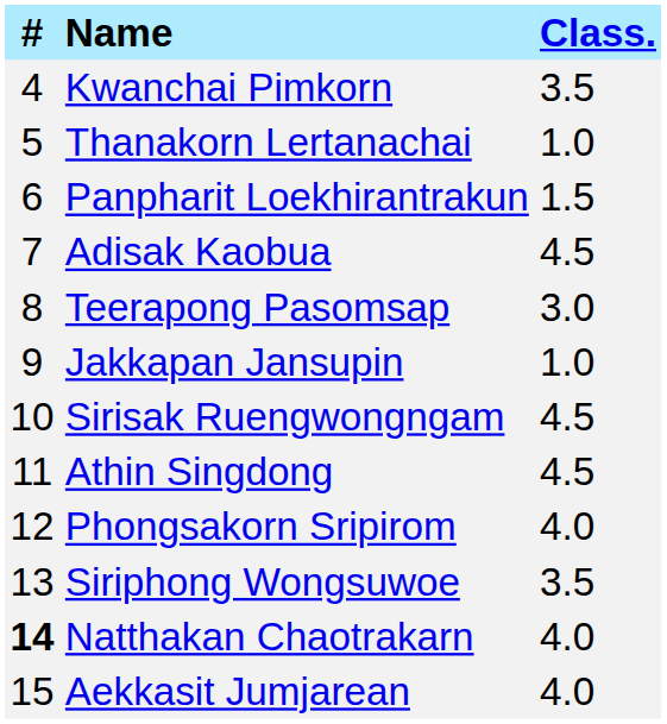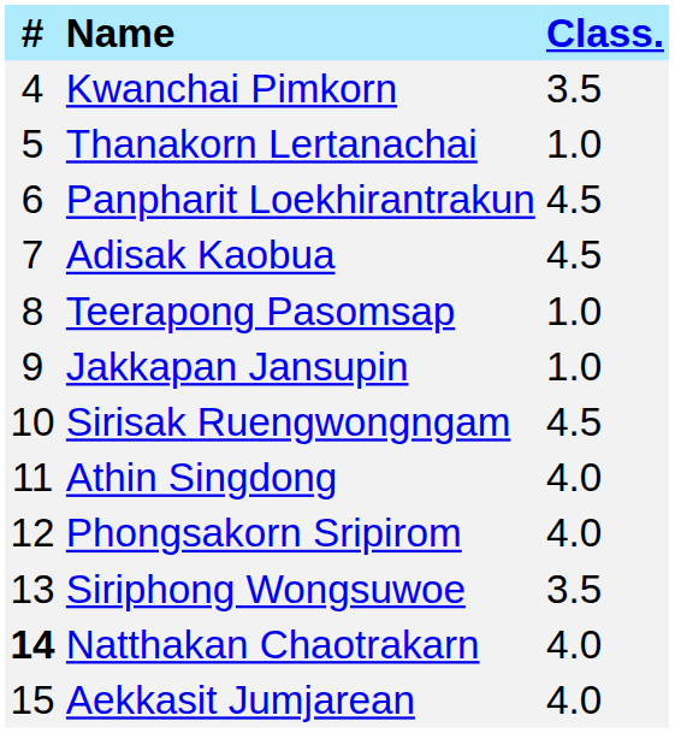 <table border=0 cellpadding=2 cellspacing=0  |- bgcolor=#F2F2F2 style="text-align:center; font-size:90%;">
 <tr bgcolor=#ADEBFD>
 <th>#</th>
 <th align=left>Name</th>
 <th align=left><a href='#'>Class.</a></th>
 </tr>
 <tr>
 <td>4</td>
 <td align=left><a href='#'>Kwanchai Pimkorn</a></td>
 <td align=left>3.5</td>
 </tr>
 <tr>
 <td>5</td>
 <td align=left><a href='#'>Thanakorn Lertanachai</a></td>
 <td align=left>1.0</td>
 </tr>
 <tr>
 <td>6</td>
 <td align=left><a href='#'>Panpharit Loekhirantrakun</a></td>
-<td align=left>1.5</td>
+<td align=left>4.5</td>
 </tr>
 <tr>
 <td>7</td>
 <td align=left><a href='#'>Adisak Kaobua</a></td>
 <td align=left>4.5</td>
 </tr>
 <tr>
 <td>8</td>
 <td align=left><a href='#'>Teerapong Pasomsap</a></td>
-<td align=left>3.0</td>
+<td align=left>1.0</td>
 </tr>
 <tr>
 <td>9</td>
 <td align=left><a href='#'>Jakkapan Jansupin</a></td>
 <td align=left>1.0</td>
 </tr>
 <tr>
 <td>10</td>
 <td align=left><a href='#'>Sirisak Ruengwongngam</a></td>
 <td align=left>4.5</td>
 </tr>
 <tr>
 <td>11</td>
 <td align=left><a href='#'>Athin Singdong</a></td>
-<td align=left>4.5</td>
+<td align=left>4.0</td>
 </tr>
 <tr>
 <td>12</td>
 <td align=left><a href='#'>Phongsakorn Sripirom</a></td>
 <td align=left>4.0</td>
 </tr>
 <tr>
 <td>13</td>
 <td align=left><a href='#'>Siriphong Wongsuwoe</a></td>
 <td align=left>3.5</td>
 </tr>
 <tr>
 <td><strong>14</strong></td>
 <td align=left><a href='#'>Natthakan Chaotrakarn</a></td>
 <td align=left>4.0</td>
 </tr>
 <tr>
 <td>15</td>
 <td align=left><a href='#'>Aekkasit Jumjarean</a></td>
 <td align=left>4.0</td>
 </tr>
 </table>
